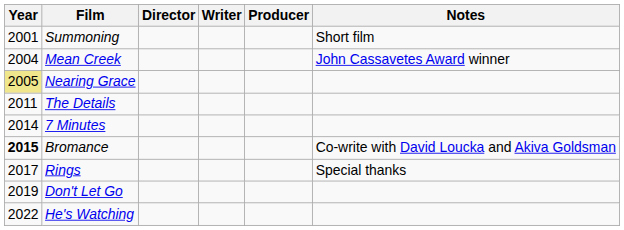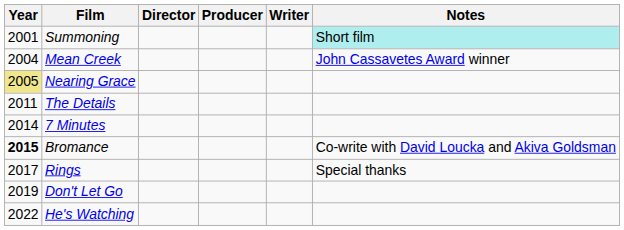 <table class="wikitable">
 <tr>
 <th>Year</th>
 <th>Film</th>
 <th>Director</th>
+<th>Producer</th>
 <th>Writer</th>
-<th>Producer</th>
 <th>Notes</th>
 </tr>
 <tr>
 <td>2001</td>
 <td><em>Summoning</em></td>
 <td></td>
 <td></td>
 <td></td>
-<td>Short film</td>
+<td style="background: paleturquoise;">Short film</td>
 </tr>
 <tr>
 <td>2004</td>
 <td><em><a href='#'>Mean Creek</a></em></td>
 <td></td>
 <td></td>
 <td></td>
 <td><a href='#'>John Cassavetes Award</a> winner</td>
 </tr>
 <tr>
 <td style="background: khaki;">2005</td>
 <td><em><a href='#'>Nearing Grace</a></em></td>
 <td></td>
 <td></td>
 <td></td>
 <td></td>
 </tr>
 <tr>
 <td>2011</td>
 <td><em><a href='#'>The Details</a></em></td>
 <td></td>
 <td></td>
 <td></td>
 <td></td>
 </tr>
 <tr>
 <td>2014</td>
 <td><em><a href='#'>7 Minutes</a></em></td>
 <td></td>
 <td></td>
 <td></td>
 <td></td>
 </tr>
 <tr>
 <td><strong>2015</strong></td>
 <td><em>Bromance</em></td>
 <td></td>
 <td></td>
 <td></td>
 <td>Co-write with <a href='#'>David Loucka</a> and <a href='#'>Akiva Goldsman</a></td>
 </tr>
 <tr>
 <td>2017</td>
 <td><em><a href='#'>Rings</a></em></td>
 <td></td>
 <td></td>
 <td></td>
 <td>Special thanks</td>
 </tr>
 <tr>
 <td>2019</td>
 <td><em><a href='#'>Don't Let Go</a></em></td>
 <td></td>
 <td></td>
 <td></td>
 <td></td>
 </tr>
 <tr>
 <td>2022</td>
 <td><em><a href='#'>He's Watching</a></em></td>
 <td></td>
 <td></td>
 <td></td>
 <td></td>
 </tr>
 </table>
